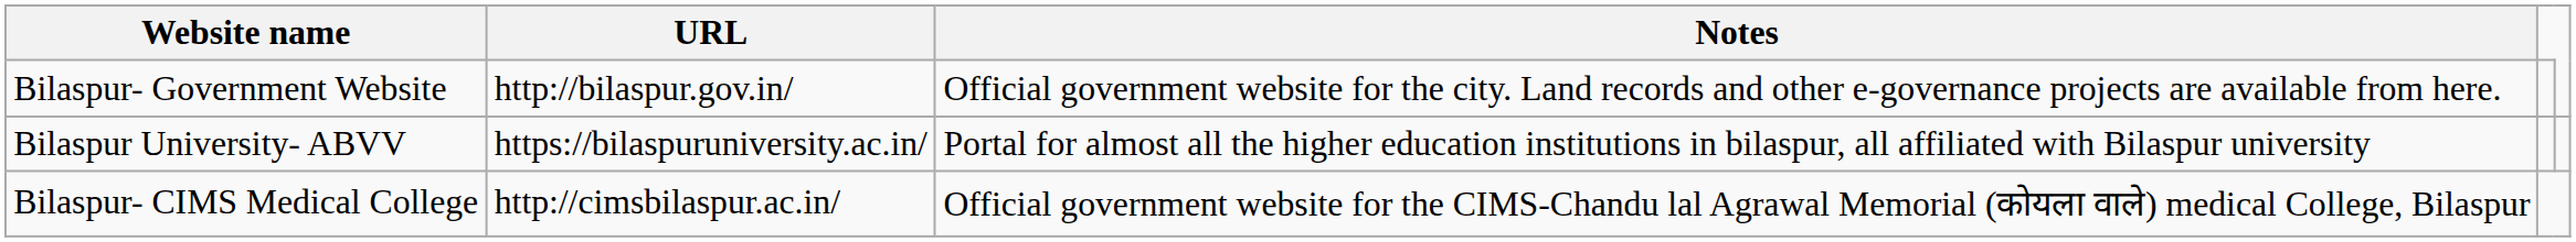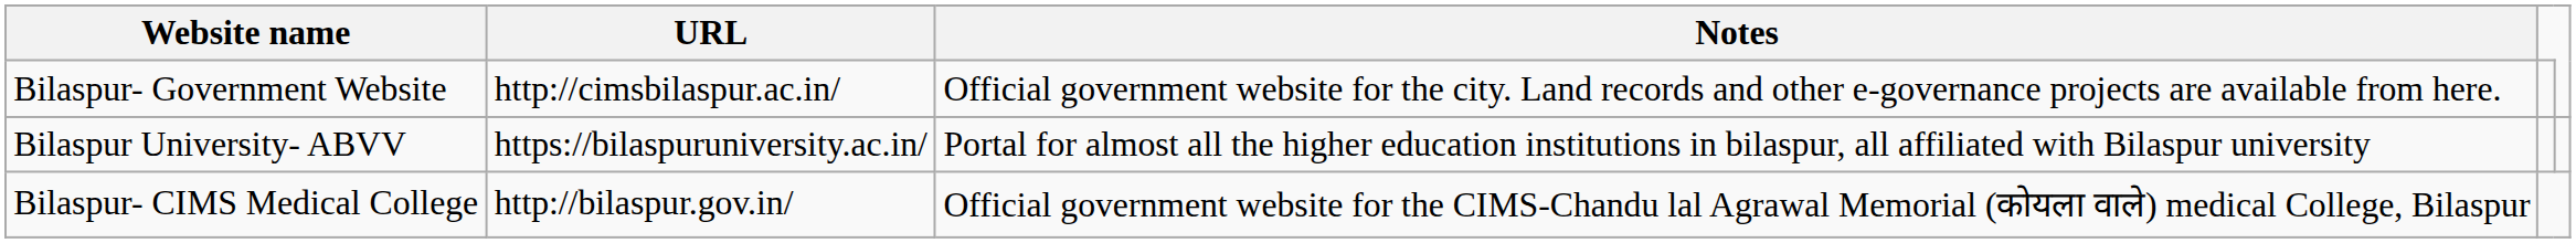 <table class="wikitable">
 <tr>
 <th>Website name</th>
 <th>URL</th>
 <th>Notes</th>
 </tr>
 <tr>
 <td>Bilaspur- Government Website</td>
-<td>http://bilaspur.gov.in/</td>
+<td>http://cimsbilaspur.ac.in/</td>
 <td>Official government website for the city. Land records and other e-governance projects are available from here.</td>
 <td></td>
 </tr>
 <tr>
 <td>Bilaspur University- ABVV</td>
 <td>https://bilaspuruniversity.ac.in/</td>
 <td>Portal for almost all the higher education institutions in bilaspur, all affiliated with Bilaspur university</td>
 <td></td>
 <td></td>
 </tr>
 <tr>
 <td>Bilaspur- CIMS Medical College</td>
-<td>http://cimsbilaspur.ac.in/</td>
+<td>http://bilaspur.gov.in/</td>
 <td>Official government website for the CIMS-Chandu lal Agrawal Memorial (कोयला वाले) medical College, Bilaspur</td>
 </tr>
 </table>
